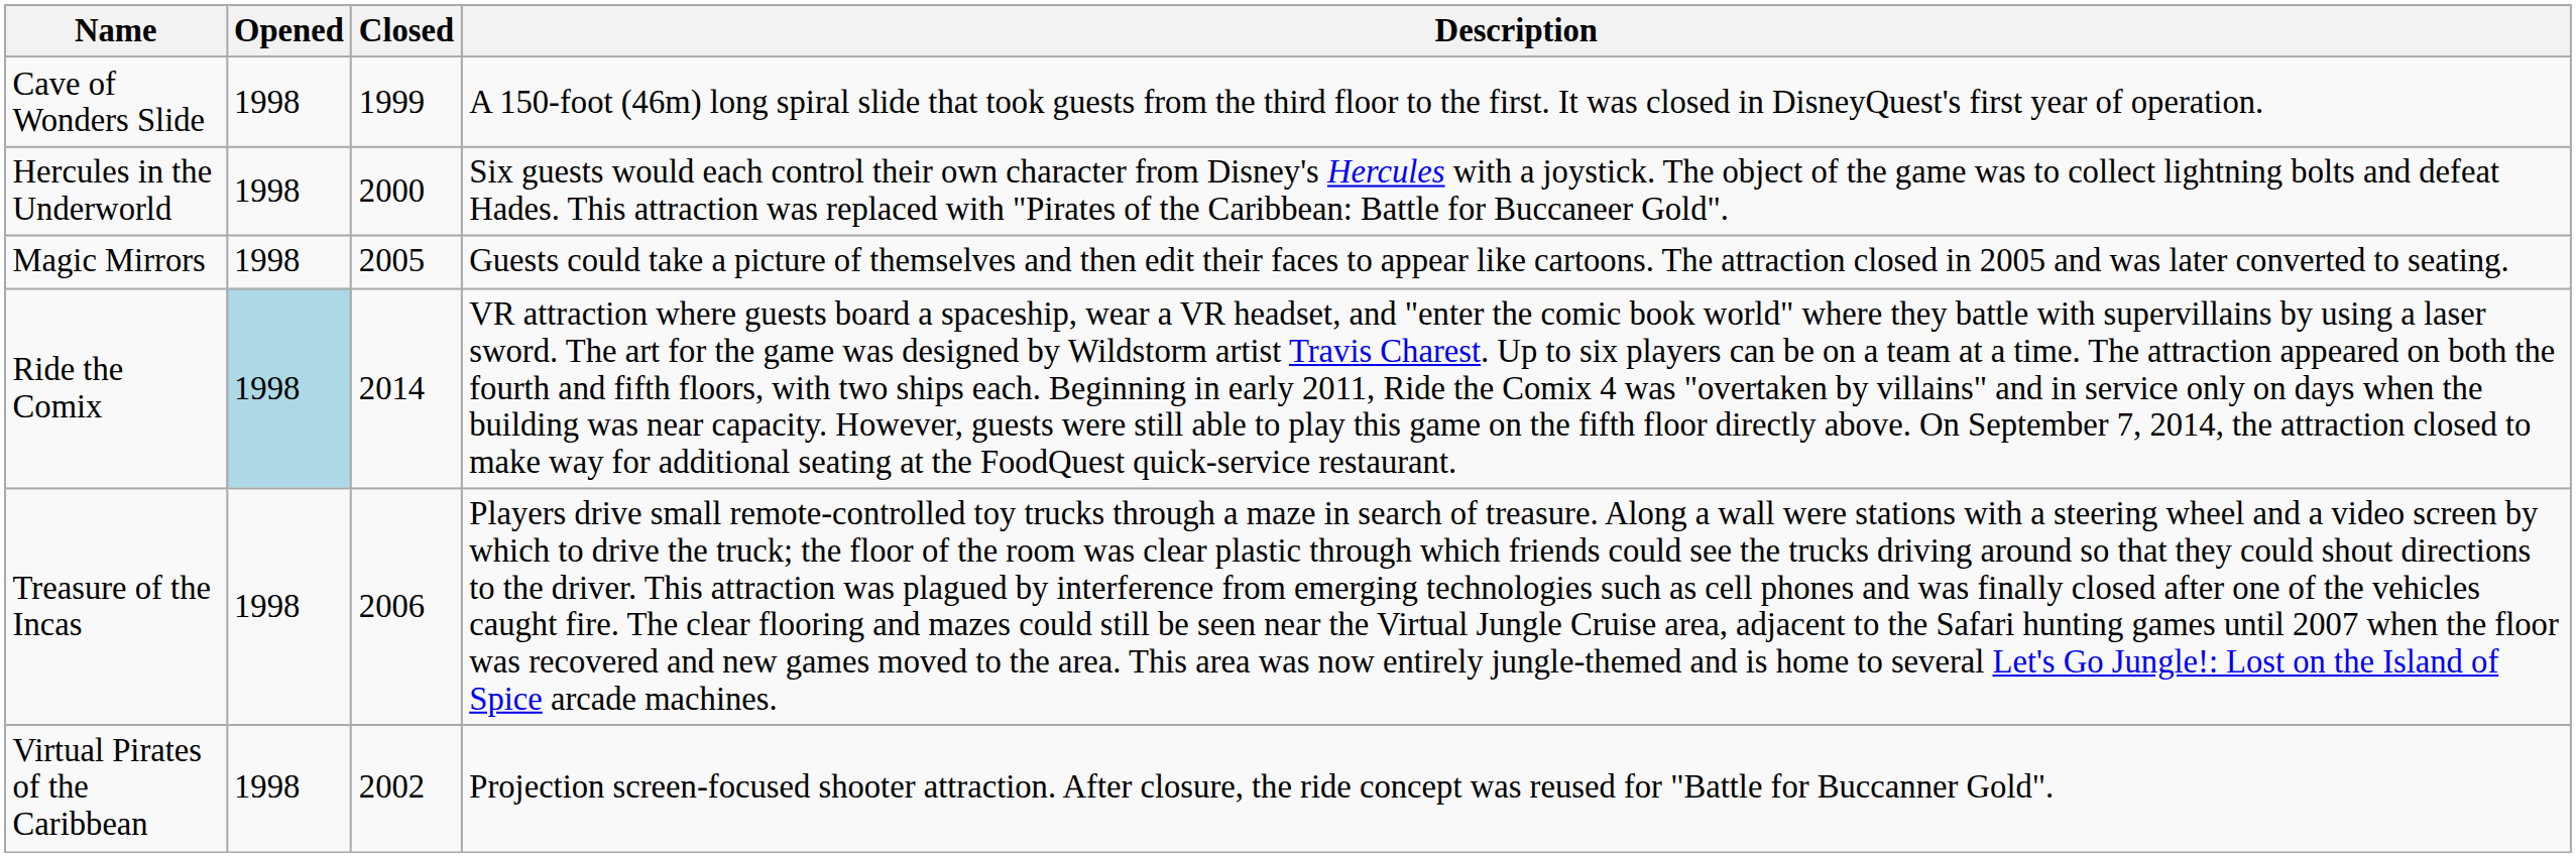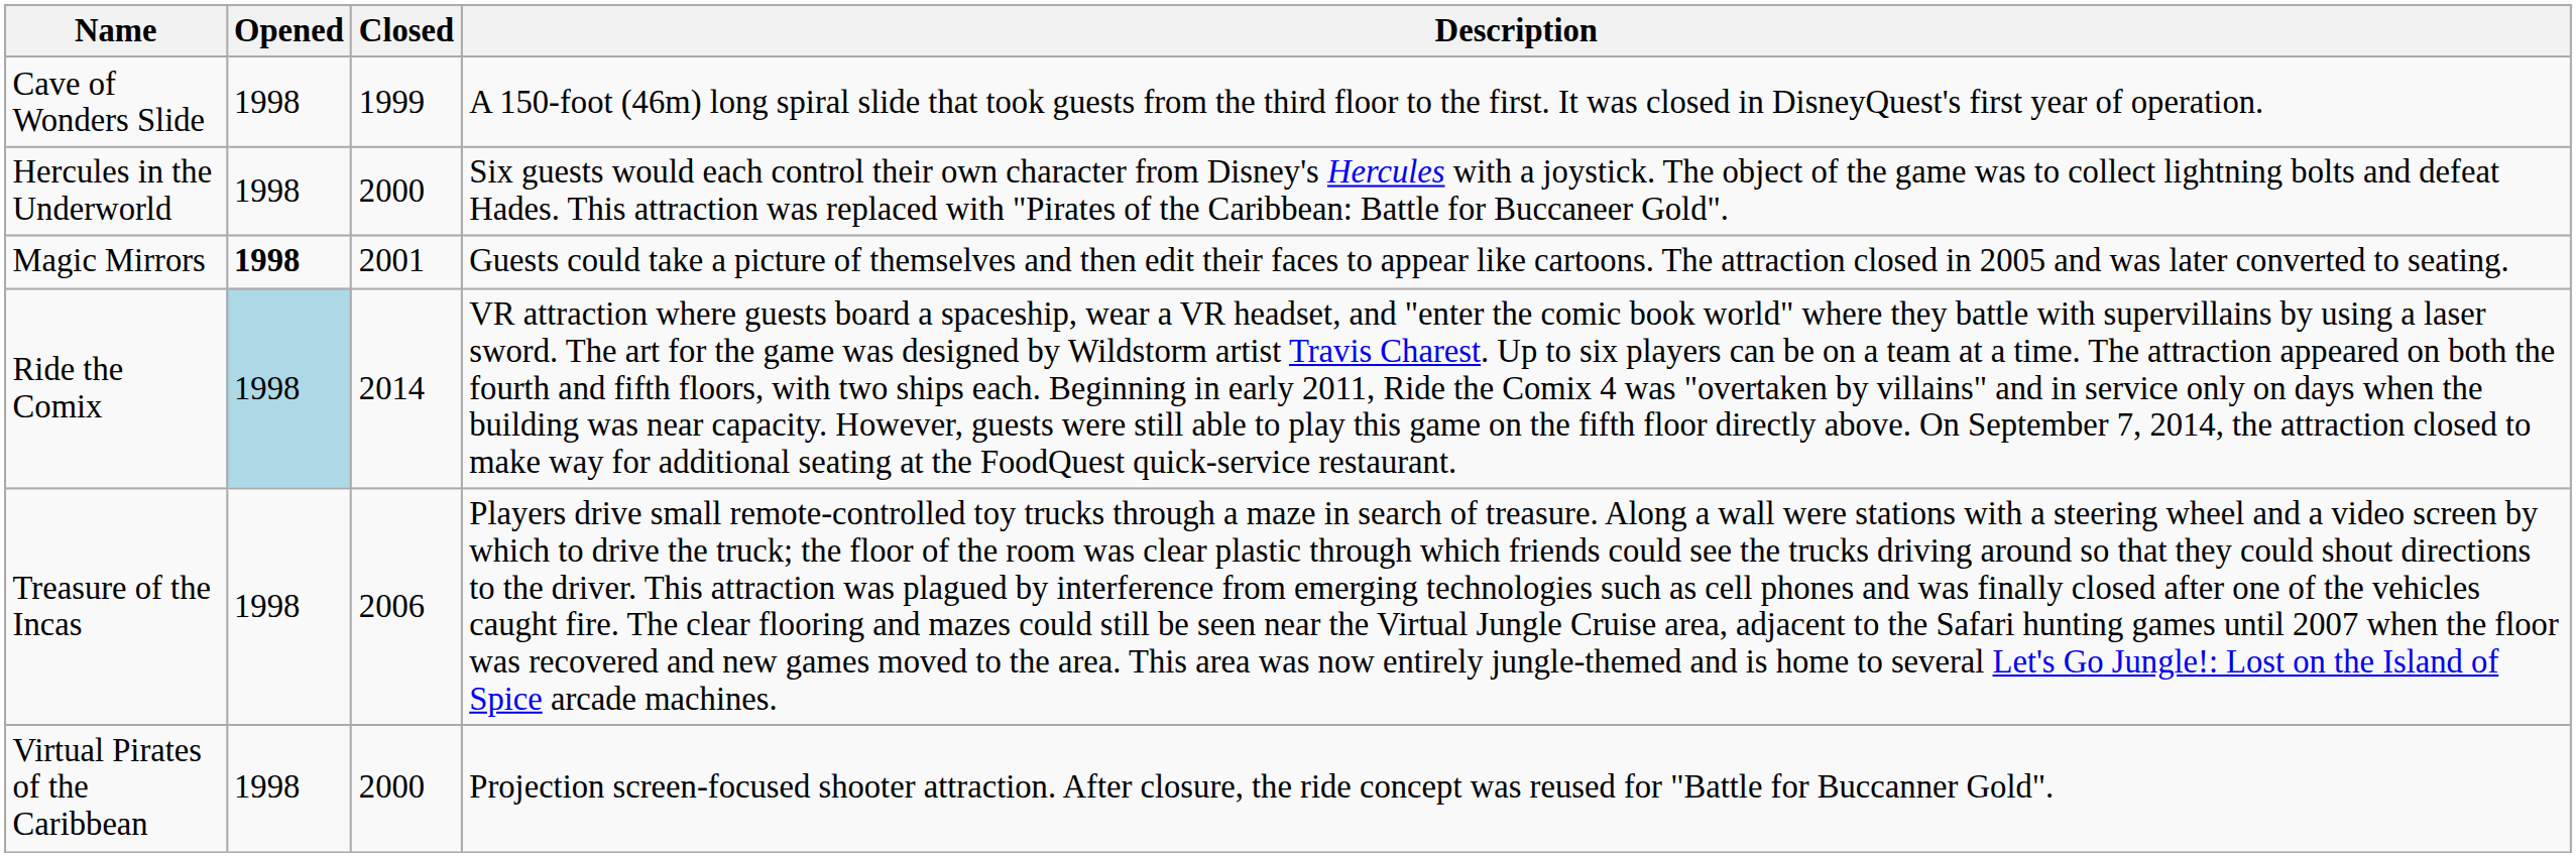 <table class="wikitable">
 <tr>
 <th>Name</th>
 <th>Opened</th>
 <th>Closed</th>
 <th>Description</th>
 </tr>
 <tr>
 <td>Cave of Wonders Slide</td>
 <td>1998</td>
 <td>1999</td>
 <td>A 150-foot (46m) long spiral slide that took guests from the third floor to the first. It was closed in DisneyQuest's first year of operation.</td>
 </tr>
 <tr>
 <td>Hercules in the Underworld</td>
 <td>1998</td>
 <td>2000</td>
 <td>Six guests would each control their own character from Disney's <em><a href='#'>Hercules</a></em> with a joystick. The object of the game was to collect lightning bolts and defeat Hades. This attraction was replaced with "Pirates of the Caribbean: Battle for Buccaneer Gold".</td>
 </tr>
 <tr>
 <td>Magic Mirrors</td>
-<td>1998</td>
-<td>2005</td>
+<td><strong>1998</strong></td>
+<td>2001</td>
 <td>Guests could take a picture of themselves and then edit their faces to appear like cartoons. The attraction closed in 2005 and was later converted to seating.</td>
 </tr>
 <tr>
 <td>Ride the Comix</td>
 <td style="background: lightblue;">1998</td>
 <td>2014</td>
 <td>VR attraction where guests board a spaceship, wear a VR headset, and "enter the comic book world" where they battle with supervillains by using a laser sword. The art for the game was designed by Wildstorm artist <a href='#'>Travis Charest</a>. Up to six players can be on a team at a time. The attraction appeared on both the fourth and fifth floors, with two ships each. Beginning in early 2011, Ride the Comix 4 was "overtaken by villains" and in service only on days when the building was near capacity. However, guests were still able to play this game on the fifth floor directly above. On September 7, 2014, the attraction closed to make way for additional seating at the FoodQuest quick-service restaurant.</td>
 </tr>
 <tr>
 <td>Treasure of the Incas</td>
 <td>1998</td>
 <td>2006</td>
 <td>Players drive small remote-controlled toy trucks through a maze in search of treasure. Along a wall were stations with a steering wheel and a video screen by which to drive the truck; the floor of the room was clear plastic through which friends could see the trucks driving around so that they could shout directions to the driver. This attraction was plagued by interference from emerging technologies such as cell phones and was finally closed after one of the vehicles caught fire. The clear flooring and mazes could still be seen near the Virtual Jungle Cruise area, adjacent to the Safari hunting games until 2007 when the floor was recovered and new games moved to the area. This area was now entirely jungle-themed and is home to several <a href='#'>Let's Go Jungle!: Lost on the Island of Spice</a> arcade machines.</td>
 </tr>
 <tr>
 <td>Virtual Pirates of the Caribbean</td>
 <td>1998</td>
-<td>2002</td>
+<td>2000</td>
 <td>Projection screen-focused shooter attraction. After closure, the ride concept was reused for "Battle for Buccanner Gold".</td>
 </tr>
 </table>
